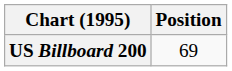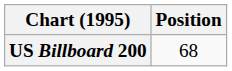 <table class="wikitable plainrowheaders" style="text-align:center">
 <tr>
 <th scope="col">Chart (1995)</th>
 <th scope="col">Position</th>
 </tr>
 <tr>
 <th scope="row">US <em>Billboard</em> 200</th>
-<td>69</td>
+<td>68</td>
 </tr>
 </table>
